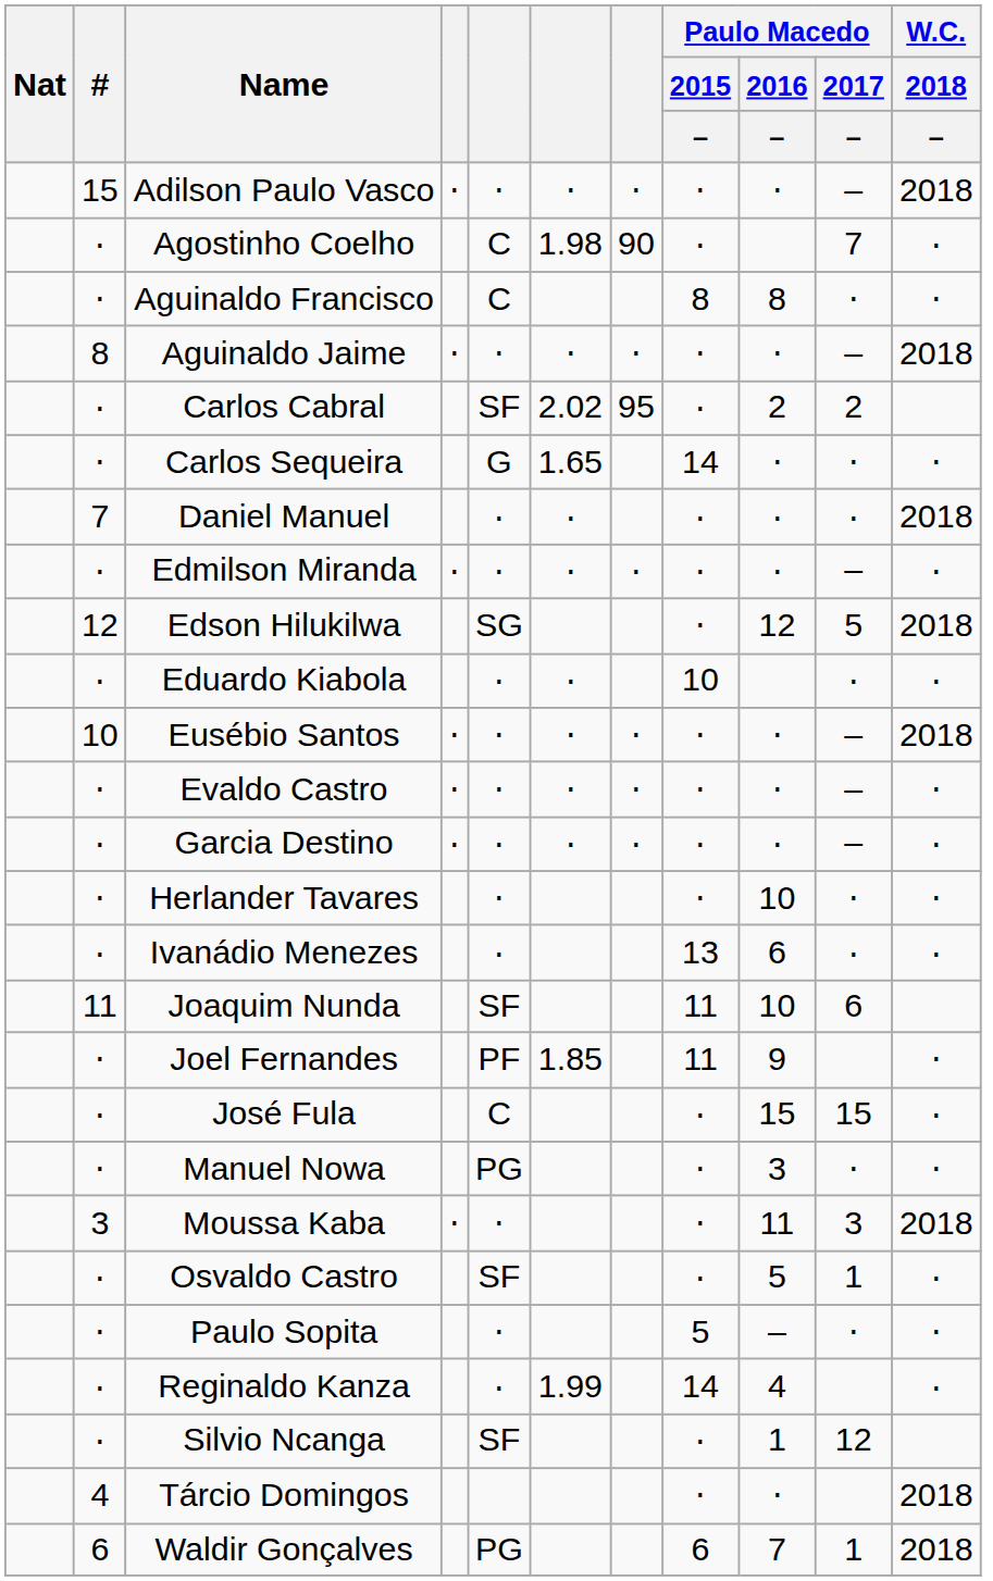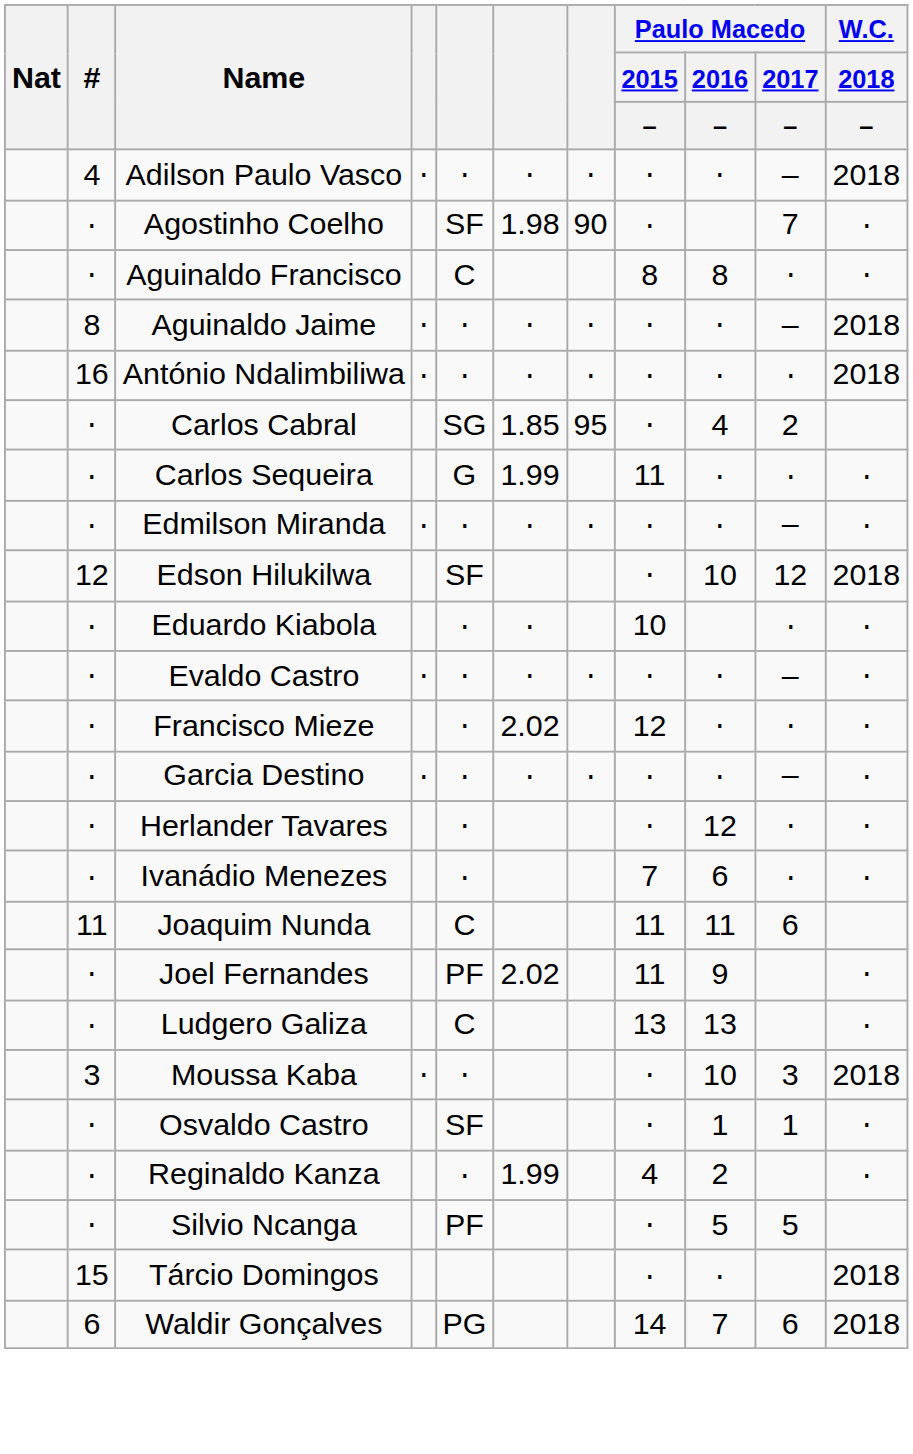 <table class="wikitable plainrowheaders sortable" style="text-align:center">
 <tr>
 <th scope="col" rowspan="3">Nat</th>
 <th scope="col" rowspan="3">#</th>
 <th scope="col" rowspan="3">Name</th>
 <th scope="col" rowspan="3"></th>
 <th scope="col" rowspan="3"></th>
 <th scope="col" rowspan="3"></th>
 <th scope="col" rowspan="3"></th>
 <th colspan="3"><small><a href='#'>Paulo Macedo</a></small></th>
 <th colspan="1"><small><a href='#'>W.C.</a></small></th>
 </tr>
 <tr>
 <th colspan="1"><small><a href='#'>2015</a></small></th>
 <th colspan="1"><small><a href='#'>2016</a></small></th>
 <th colspan="1"><small><a href='#'>2017</a></small></th>
 <th colspan="1"><small><a href='#'>2018</a></small></th>
 </tr>
 <tr>
 <th scope="col" rowspan="1"><small>–</small></th>
 <th scope="col" rowspan="1"><small>–</small></th>
 <th scope="col" rowspan="1"><small>–</small></th>
 <th scope="col" rowspan="1"><small>–</small></th>
 </tr>
 <tr>
 <td></td>
-<td>15</td>
+<td data-sort-value="04">4</td>
 <td>Adilson Paulo Vasco</td>
 <td>⋅</td>
 <td>⋅</td>
 <td>⋅</td>
 <td>⋅</td>
 <td>⋅</td>
 <td>⋅</td>
 <td>–</td>
 <td>2018</td>
 </tr>
 <tr>
 <td></td>
 <td>⋅</td>
 <td>Agostinho Coelho</td>
 <td></td>
-<td data-sort-value="5">C</td>
+<td data-sort-value="3">SF</td>
 <td>1.98</td>
 <td>90</td>
 <td>⋅</td>
 <td data-sort-value="⋅"><a href='#'></a></td>
 <td data-sort-value="07">7</td>
 <td>⋅</td>
 </tr>
 <tr>
 <td></td>
 <td>⋅</td>
 <td>Aguinaldo Francisco</td>
 <td></td>
 <td data-sort-value="5">C</td>
 <td></td>
 <td></td>
 <td data-sort-value="08">8</td>
 <td data-sort-value="08">8</td>
 <td>⋅</td>
 <td>⋅</td>
 </tr>
 <tr>
 <td></td>
 <td data-sort-value="08">8</td>
 <td>Aguinaldo Jaime</td>
 <td>⋅</td>
 <td>⋅</td>
 <td>⋅</td>
 <td>⋅</td>
 <td>⋅</td>
 <td>⋅</td>
 <td>–</td>
 <td>2018</td>
 </tr>
 <tr>
 <td></td>
+<td>16</td>
+<td>António Ndalimbiliwa</td>
+<td>⋅</td>
+<td>⋅</td>
+<td>⋅</td>
+<td>⋅</td>
+<td>⋅</td>
+<td>⋅</td>
+<td>⋅</td>
+<td>2018</td>
+</tr>
+<tr>
+<td></td>
 <td>⋅</td>
 <td>Carlos Cabral</td>
 <td></td>
-<td data-sort-value="3">SF</td>
-<td>2.02</td>
+<td data-sort-value="2">SG</td>
+<td>1.85</td>
 <td>95</td>
 <td>⋅</td>
-<td data-sort-value="02">2</td>
+<td data-sort-value="04">4</td>
 <td data-sort-value="02">2</td>
 <td data-sort-value="⋅"><a href='#'></a></td>
 </tr>
 <tr>
 <td></td>
 <td>⋅</td>
 <td>Carlos Sequeira</td>
 <td></td>
 <td data-sort-value="1">G</td>
-<td>1.65</td>
+<td>1.99</td>
 <td></td>
-<td>14</td>
+<td>11</td>
 <td>⋅</td>
 <td>⋅</td>
 <td>⋅</td>
-</tr>
-<tr>
-<td></td>
-<td data-sort-value="07">7</td>
-<td>Daniel Manuel</td>
-<td></td>
-<td>⋅</td>
-<td>⋅</td>
-<td></td>
-<td>⋅</td>
-<td>⋅</td>
-<td>⋅</td>
-<td>2018</td>
 </tr>
 <tr>
 <td></td>
 <td>⋅</td>
 <td>Edmilson Miranda</td>
 <td>⋅</td>
 <td>⋅</td>
 <td>⋅</td>
 <td>⋅</td>
 <td>⋅</td>
 <td>⋅</td>
 <td>–</td>
 <td>⋅</td>
 </tr>
 <tr>
 <td></td>
 <td>12</td>
 <td>Edson Hilukilwa</td>
 <td></td>
-<td data-sort-value="2">SG</td>
+<td data-sort-value="3">SF</td>
 <td></td>
 <td></td>
 <td>⋅</td>
+<td>10</td>
 <td>12</td>
-<td data-sort-value="05">5</td>
 <td>2018</td>
 </tr>
 <tr>
 <td></td>
 <td>⋅</td>
 <td>Eduardo Kiabola</td>
 <td></td>
 <td data-sort-value="6">⋅</td>
 <td>⋅</td>
 <td></td>
 <td>10</td>
 <td data-sort-value="⋅"><a href='#'></a></td>
 <td>⋅</td>
 <td>⋅</td>
 </tr>
 <tr>
 <td></td>
-<td>10</td>
-<td>Eusébio Santos</td>
-<td>⋅</td>
-<td>⋅</td>
-<td>⋅</td>
-<td>⋅</td>
-<td>⋅</td>
-<td>⋅</td>
-<td>–</td>
-<td>2018</td>
-</tr>
-<tr>
-<td></td>
 <td>⋅</td>
 <td>Evaldo Castro</td>
 <td>⋅</td>
 <td>⋅</td>
 <td>⋅</td>
 <td>⋅</td>
 <td>⋅</td>
 <td>⋅</td>
 <td>–</td>
+<td>⋅</td>
+</tr>
+<tr>
+<td></td>
+<td>⋅</td>
+<td>Francisco Mieze</td>
+<td></td>
+<td data-sort-value="6">⋅</td>
+<td>2.02</td>
+<td></td>
+<td>12</td>
+<td>⋅</td>
+<td>⋅</td>
 <td>⋅</td>
 </tr>
 <tr>
 <td></td>
 <td>⋅</td>
 <td>Garcia Destino</td>
 <td>⋅</td>
 <td>⋅</td>
 <td>⋅</td>
 <td>⋅</td>
 <td>⋅</td>
 <td>⋅</td>
 <td>–</td>
 <td>⋅</td>
 </tr>
 <tr>
 <td></td>
 <td>⋅</td>
 <td>Herlander Tavares</td>
 <td></td>
 <td data-sort-value="6">⋅</td>
 <td></td>
 <td></td>
 <td>⋅</td>
-<td>10</td>
+<td>12</td>
 <td>⋅</td>
 <td>⋅</td>
 </tr>
 <tr>
 <td></td>
 <td>⋅</td>
 <td>Ivanádio Menezes</td>
 <td></td>
 <td data-sort-value="6">⋅</td>
 <td></td>
 <td></td>
-<td>13</td>
+<td data-sort-value="07">7</td>
 <td data-sort-value="06">6</td>
 <td>⋅</td>
 <td>⋅</td>
 </tr>
 <tr>
 <td></td>
 <td>11</td>
 <td>Joaquim Nunda</td>
 <td></td>
-<td data-sort-value="3">SF</td>
+<td data-sort-value="5">C</td>
 <td></td>
 <td></td>
 <td>11</td>
-<td>10</td>
+<td>11</td>
 <td data-sort-value="06">6</td>
 <td><strong></strong></td>
 </tr>
 <tr>
 <td></td>
 <td>⋅</td>
 <td>Joel Fernandes</td>
 <td></td>
 <td data-sort-value="4">PF</td>
-<td>1.85</td>
+<td>2.02</td>
 <td></td>
 <td>11</td>
 <td data-sort-value="09">9</td>
 <td data-sort-value="⋅"><a href='#'></a></td>
 <td>⋅</td>
 </tr>
 <tr>
 <td></td>
 <td>⋅</td>
-<td>José Fula</td>
+<td>Ludgero Galiza</td>
 <td></td>
 <td data-sort-value="5">C</td>
 <td></td>
 <td></td>
-<td>⋅</td>
-<td>15</td>
-<td>15</td>
-<td>⋅</td>
-</tr>
-<tr>
-<td></td>
-<td>⋅</td>
-<td>Manuel Nowa</td>
-<td></td>
-<td data-sort-value="1">PG</td>
-<td></td>
-<td></td>
-<td>⋅</td>
-<td data-sort-value="03">3</td>
-<td>⋅</td>
+<td>13</td>
+<td>13</td>
+<td data-sort-value="⋅"><a href='#'></a></td>
 <td>⋅</td>
 </tr>
 <tr>
 <td></td>
 <td data-sort-value="03">3</td>
 <td>Moussa Kaba</td>
 <td>⋅</td>
 <td data-sort-value="5">⋅</td>
 <td></td>
 <td></td>
 <td>⋅</td>
-<td>11</td>
+<td>10</td>
 <td data-sort-value="03">3</td>
 <td>2018</td>
 </tr>
 <tr>
 <td></td>
 <td>⋅</td>
 <td>Osvaldo Castro</td>
 <td></td>
 <td data-sort-value="3">SF</td>
 <td></td>
 <td></td>
 <td>⋅</td>
-<td data-sort-value="05">5</td>
 <td data-sort-value="01">1</td>
-<td>⋅</td>
-</tr>
-<tr>
-<td></td>
-<td>⋅</td>
-<td>Paulo Sopita</td>
-<td></td>
-<td data-sort-value="5">⋅</td>
-<td></td>
-<td></td>
-<td data-sort-value="05">5</td>
-<td>–</td>
-<td>⋅</td>
+<td data-sort-value="01">1</td>
 <td>⋅</td>
 </tr>
 <tr>
 <td></td>
 <td>⋅</td>
 <td>Reginaldo Kanza</td>
 <td></td>
 <td data-sort-value="5">⋅</td>
 <td>1.99</td>
 <td></td>
-<td>14</td>
 <td data-sort-value="04">4</td>
+<td data-sort-value="02">2</td>
 <td data-sort-value="⋅"><a href='#'></a></td>
 <td>⋅</td>
 </tr>
 <tr>
 <td></td>
 <td>⋅</td>
 <td>Silvio Ncanga</td>
 <td></td>
-<td data-sort-value="3">SF</td>
+<td data-sort-value="4">PF</td>
 <td></td>
 <td></td>
 <td>⋅</td>
-<td data-sort-value="01">1</td>
-<td>12</td>
+<td data-sort-value="05">5</td>
+<td data-sort-value="05">5</td>
 <td data-sort-value="⋅"><a href='#'></a></td>
 </tr>
 <tr>
 <td></td>
-<td data-sort-value="04">4</td>
+<td>15</td>
 <td>Tárcio Domingos</td>
 <td></td>
 <td></td>
 <td></td>
 <td></td>
 <td>⋅</td>
 <td>⋅</td>
 <td data-sort-value="⋅"><a href='#'></a></td>
 <td>2018</td>
 </tr>
 <tr>
 <td></td>
 <td data-sort-value="06">6</td>
 <td>Waldir Gonçalves</td>
 <td></td>
 <td data-sort-value="1">PG</td>
 <td></td>
 <td></td>
+<td>14</td>
+<td data-sort-value="07">7</td>
 <td data-sort-value="06">6</td>
-<td data-sort-value="07">7</td>
-<td data-sort-value="01">1</td>
 <td>2018</td>
 </tr>
 </table>
